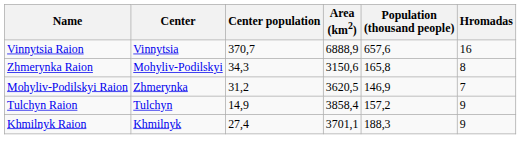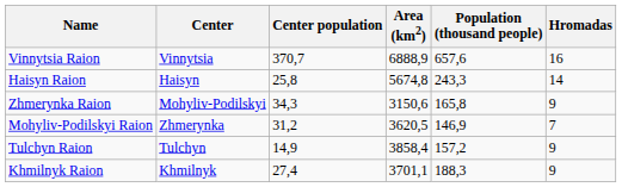 <table class='wikitable sortable'>
 <tr>
 <th>Name</th>
 <th>Center</th>
 <th>Center population</th>
 <th>Area<br>(km<sup>2</sup>)</th>
 <th>Population<br>(thousand people)</th>
 <th>Hromadas</th>
 </tr>
 <tr>
 <td><a href='#'>Vinnytsia Raion</a></td>
 <td><a href='#'>Vinnytsia</a></td>
 <td>370,7</td>
 <td>6888,9</td>
 <td>657,6</td>
 <td>16</td>
 </tr>
 <tr>
+<td><a href='#'>Haisyn Raion</a></td>
+<td><a href='#'>Haisyn</a></td>
+<td>25,8</td>
+<td>5674,8</td>
+<td>243,3</td>
+<td>14</td>
+</tr>
+<tr>
 <td><a href='#'>Zhmerynka Raion</a></td>
 <td><a href='#'>Mohyliv-Podilskyi</a></td>
 <td>34,3</td>
 <td>3150,6</td>
 <td>165,8</td>
-<td>8</td>
+<td>9</td>
 </tr>
 <tr>
 <td><a href='#'>Mohyliv-Podilskyi Raion</a></td>
 <td><a href='#'>Zhmerynka</a></td>
 <td>31,2</td>
 <td>3620,5</td>
 <td>146,9</td>
 <td>7</td>
 </tr>
 <tr>
 <td><a href='#'>Tulchyn Raion</a></td>
 <td><a href='#'>Tulchyn</a></td>
 <td>14,9</td>
 <td>3858,4</td>
 <td>157,2</td>
 <td>9</td>
 </tr>
 <tr>
 <td><a href='#'>Khmilnyk Raion</a></td>
 <td><a href='#'>Khmilnyk</a></td>
 <td>27,4</td>
 <td>3701,1</td>
 <td>188,3</td>
 <td>9</td>
 </tr>
 </table>
